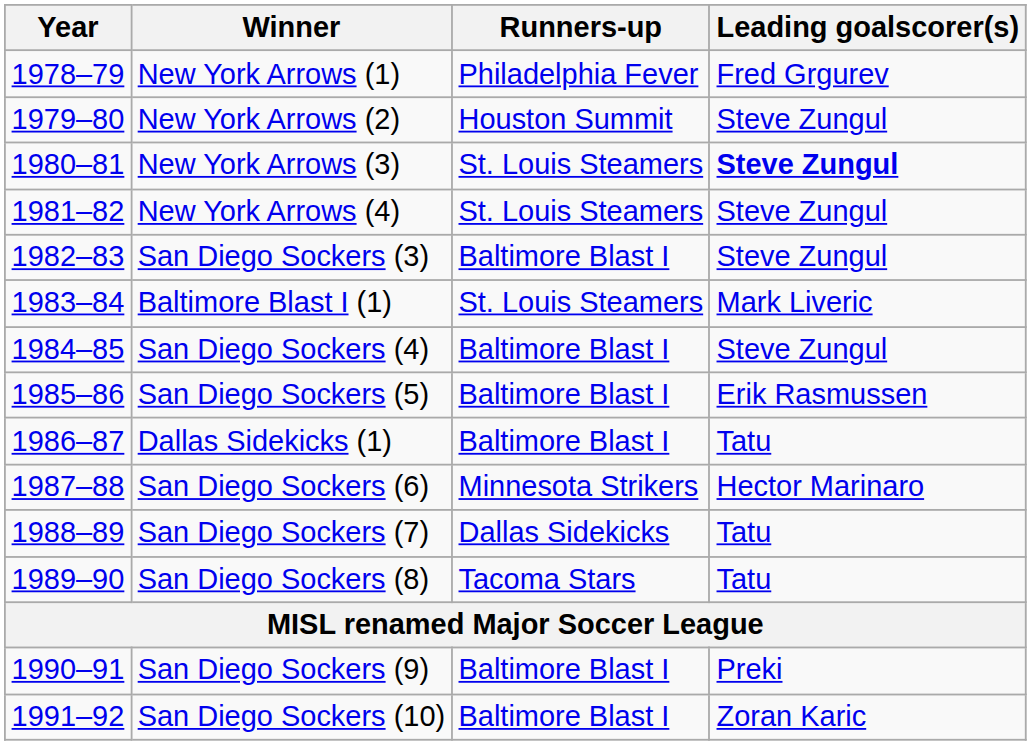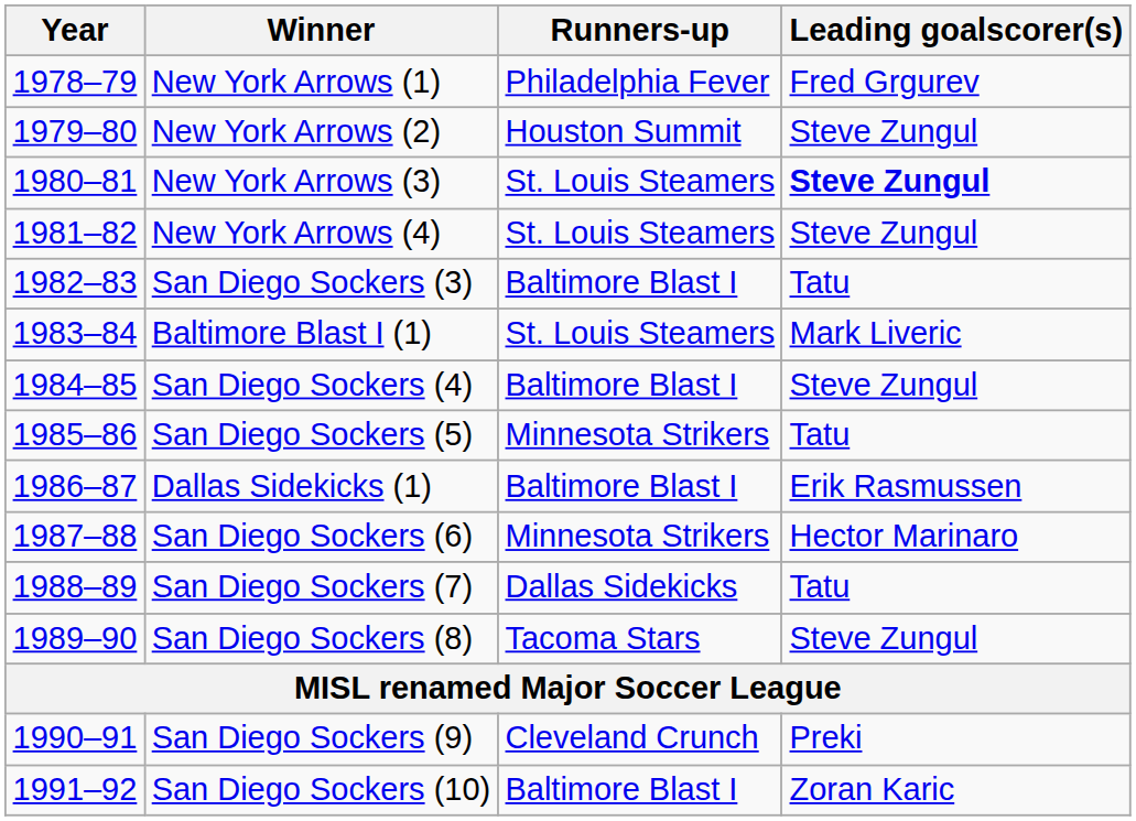 <table class="wikitable">
 <tr>
 <th>Year</th>
 <th>Winner </th>
 <th>Runners-up</th>
 <th>Leading goalscorer(s)</th>
 </tr>
 <tr>
 <td><a href='#'>1978–79</a></td>
 <td><a href='#'>New York Arrows</a> (1)</td>
 <td><a href='#'>Philadelphia Fever</a></td>
 <td><a href='#'>Fred Grgurev</a></td>
 </tr>
 <tr>
 <td><a href='#'>1979–80</a></td>
 <td><a href='#'>New York Arrows</a> (2)</td>
 <td><a href='#'>Houston Summit</a></td>
 <td><a href='#'>Steve Zungul</a></td>
 </tr>
 <tr>
 <td><a href='#'>1980–81</a></td>
 <td><a href='#'>New York Arrows</a> (3)</td>
 <td><a href='#'>St. Louis Steamers</a></td>
 <td><strong><a href='#'>Steve Zungul</a></strong></td>
 </tr>
 <tr>
 <td><a href='#'>1981–82</a></td>
 <td><a href='#'>New York Arrows</a> (4)</td>
 <td><a href='#'>St. Louis Steamers</a></td>
 <td><a href='#'>Steve Zungul</a></td>
 </tr>
 <tr>
 <td><a href='#'>1982–83</a></td>
 <td><a href='#'>San Diego Sockers</a> (3)</td>
 <td><a href='#'>Baltimore Blast I</a></td>
-<td><a href='#'>Steve Zungul</a></td>
+<td><a href='#'>Tatu</a></td>
 </tr>
 <tr>
 <td><a href='#'>1983–84</a></td>
 <td><a href='#'>Baltimore Blast I</a> (1)</td>
 <td><a href='#'>St. Louis Steamers</a></td>
 <td><a href='#'>Mark Liveric</a></td>
 </tr>
 <tr>
 <td><a href='#'>1984–85</a></td>
 <td><a href='#'>San Diego Sockers</a> (4)</td>
 <td><a href='#'>Baltimore Blast I</a></td>
 <td><a href='#'>Steve Zungul</a></td>
 </tr>
 <tr>
 <td><a href='#'>1985–86</a></td>
 <td><a href='#'>San Diego Sockers</a> (5)</td>
-<td><a href='#'>Baltimore Blast I</a></td>
-<td><a href='#'>Erik Rasmussen</a></td>
+<td><a href='#'>Minnesota Strikers</a></td>
+<td><a href='#'>Tatu</a></td>
 </tr>
 <tr>
 <td><a href='#'>1986–87</a></td>
 <td><a href='#'>Dallas Sidekicks</a> (1)</td>
 <td><a href='#'>Baltimore Blast I</a></td>
-<td><a href='#'>Tatu</a></td>
+<td><a href='#'>Erik Rasmussen</a></td>
 </tr>
 <tr>
 <td><a href='#'>1987–88</a></td>
 <td><a href='#'>San Diego Sockers</a> (6)</td>
 <td><a href='#'>Minnesota Strikers</a></td>
 <td><a href='#'>Hector Marinaro</a></td>
 </tr>
 <tr>
 <td><a href='#'>1988–89</a></td>
 <td><a href='#'>San Diego Sockers</a> (7)</td>
 <td><a href='#'>Dallas Sidekicks</a></td>
 <td><a href='#'>Tatu</a></td>
 </tr>
 <tr>
 <td><a href='#'>1989–90</a></td>
 <td><a href='#'>San Diego Sockers</a> (8)</td>
 <td><a href='#'>Tacoma Stars</a></td>
-<td><a href='#'>Tatu</a></td>
+<td><a href='#'>Steve Zungul</a></td>
 </tr>
 <tr>
 <th colspan="4">MISL renamed Major Soccer League</th>
 </tr>
 <tr>
 <td><a href='#'>1990–91</a></td>
 <td><a href='#'>San Diego Sockers</a> (9)</td>
-<td><a href='#'>Baltimore Blast I</a></td>
+<td><a href='#'>Cleveland Crunch</a></td>
 <td><a href='#'>Preki</a></td>
 </tr>
 <tr>
 <td><a href='#'>1991–92</a></td>
 <td><a href='#'>San Diego Sockers</a> (10)</td>
 <td><a href='#'>Baltimore Blast I</a></td>
 <td><a href='#'>Zoran Karic</a></td>
 </tr>
 </table>
